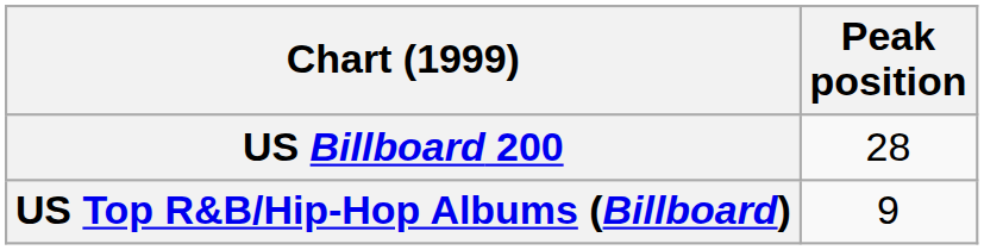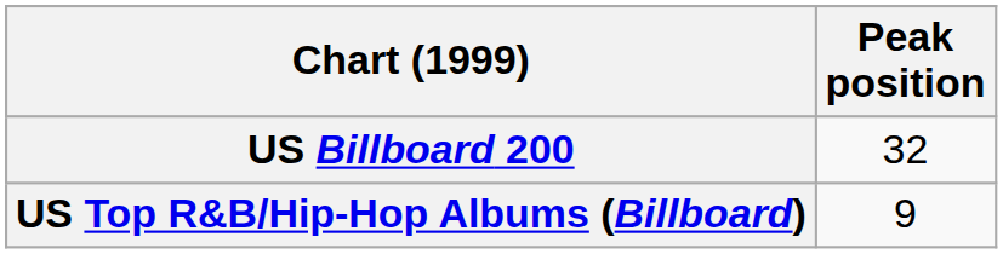 <table class="wikitable sortable plainrowheaders" style="text-align:center">
 <tr>
 <th scope="col">Chart (1999)</th>
 <th scope="col">Peak<br> position</th>
 </tr>
 <tr>
 <th scope="row">US <a href='#'><em>Billboard</em> 200</a></th>
-<td>28</td>
+<td>32</td>
 </tr>
 <tr>
 <th scope="row">US <a href='#'>Top R&B/Hip-Hop Albums</a> (<em><a href='#'>Billboard</a></em>)</th>
 <td>9</td>
 </tr>
 </table>
